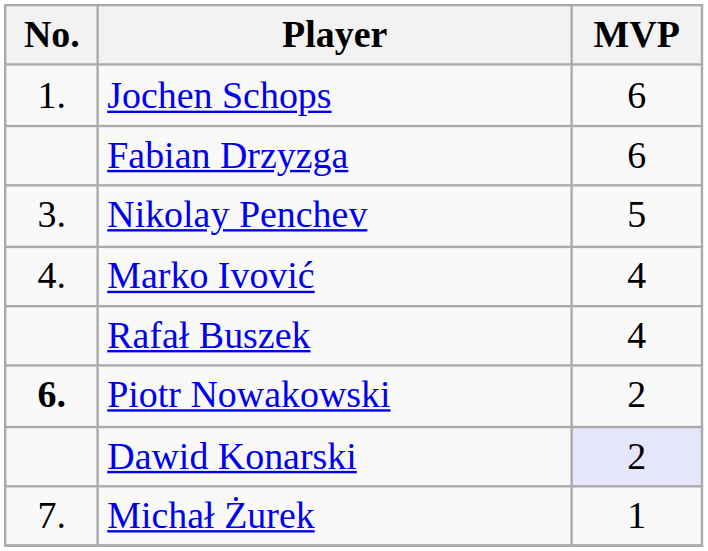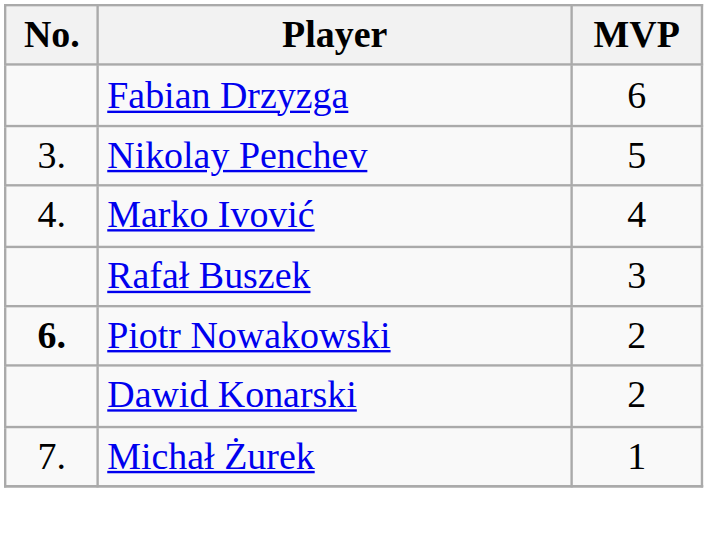 <table class="wikitable sortable">
 <tr>
 <th style="width:2em">No.</th>
 <th style="width:12em">Player</th>
 <th style="width:3em">MVP</th>
-</tr>
-<tr>
-<td align=center>1.</td>
-<td>  <a href='#'>Jochen Schops</a></td>
-<td align=center>6</td>
 </tr>
 <tr>
 <td align=center></td>
 <td>  <a href='#'>Fabian Drzyzga</a></td>
 <td align=center>6</td>
 </tr>
 <tr>
 <td align=center>3.</td>
 <td>  <a href='#'>Nikolay Penchev</a></td>
 <td align=center>5</td>
 </tr>
 <tr>
 <td align=center>4.</td>
 <td>  <a href='#'>Marko Ivović</a></td>
 <td align=center>4</td>
 </tr>
 <tr>
 <td align=center></td>
 <td>  <a href='#'>Rafał Buszek</a></td>
-<td align=center>4</td>
+<td align=center>3</td>
 </tr>
 <tr>
 <td align=center><strong>6.</strong></td>
 <td>  <a href='#'>Piotr Nowakowski</a></td>
 <td align=center>2</td>
 </tr>
 <tr>
 <td align=center></td>
 <td>  <a href='#'>Dawid Konarski</a></td>
-<td align=center style="background: lavender;">2</td>
+<td align=center>2</td>
 </tr>
 <tr>
 <td align=center>7.</td>
 <td>  <a href='#'>Michał Żurek</a></td>
 <td align=center>1</td>
 </tr>
 <tr>
 </tr>
 </table>
